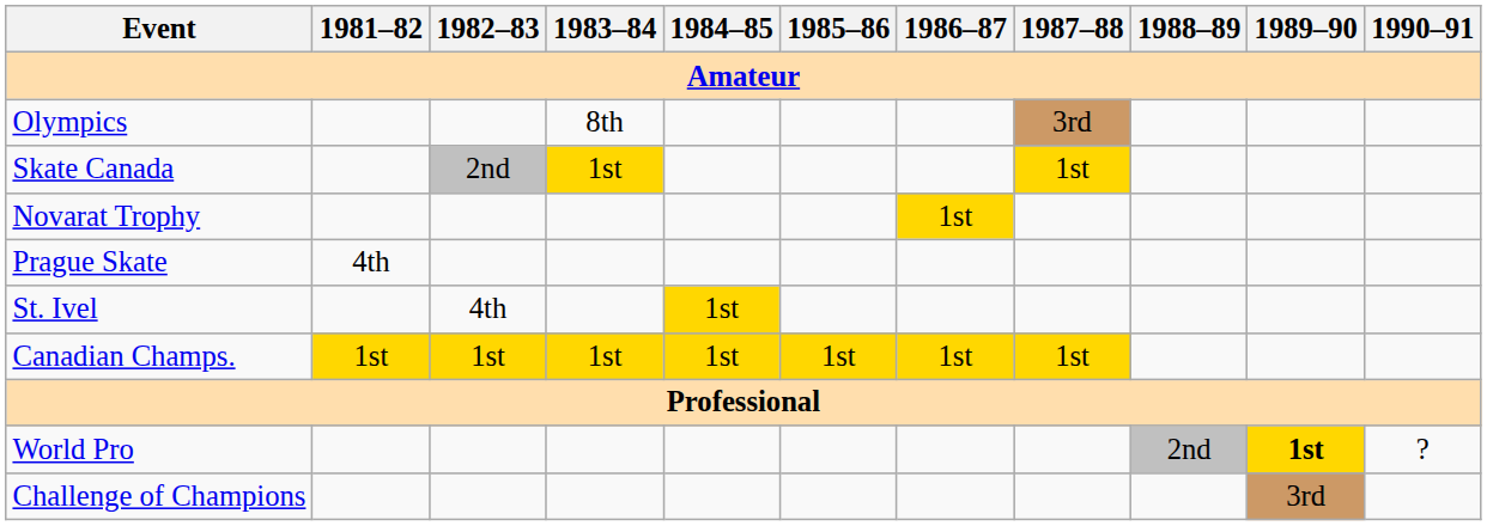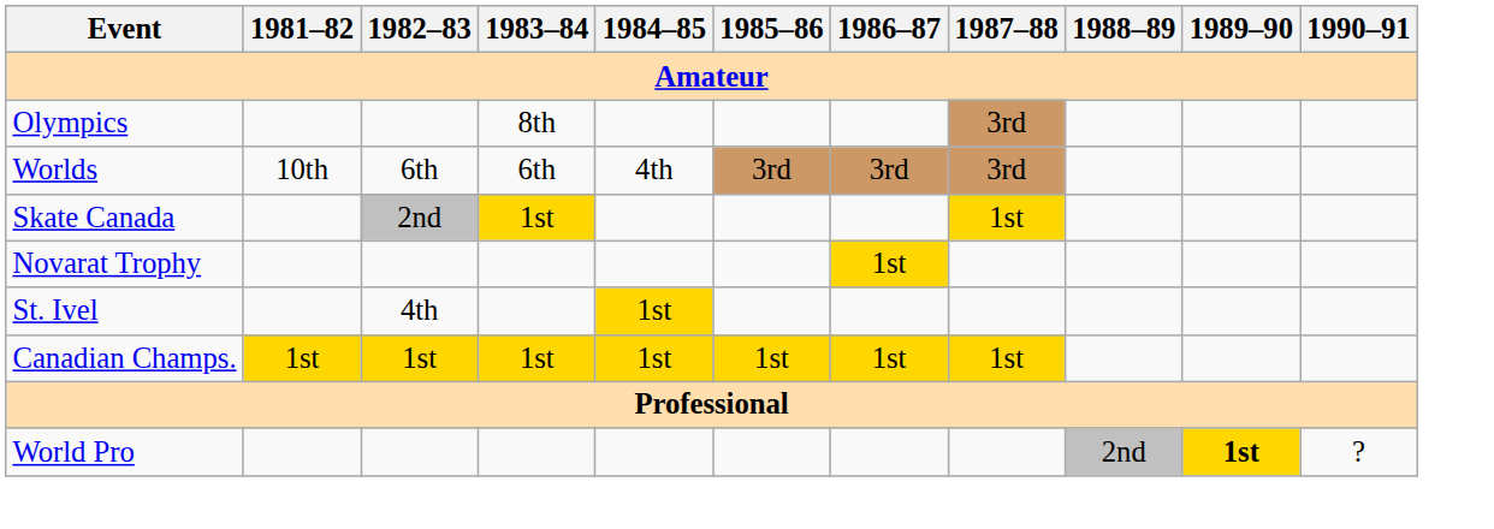 <table class="wikitable" style="text-align:center">
 <tr>
 <th>Event</th>
 <th>1981–82</th>
 <th>1982–83</th>
 <th>1983–84</th>
 <th>1984–85</th>
 <th>1985–86</th>
 <th>1986–87</th>
 <th>1987–88</th>
 <th>1988–89</th>
 <th>1989–90</th>
 <th>1990–91</th>
 </tr>
 <tr>
 <th style="background-color: #ffdead" colspan=11 align=center><strong><a href='#'>Amateur</a></strong></th>
 </tr>
 <tr>
 <td align=left><a href='#'>Olympics</a></td>
 <td></td>
 <td></td>
 <td>8th</td>
 <td></td>
 <td></td>
 <td></td>
 <td bgcolor="cc9966">3rd</td>
 <td></td>
 <td></td>
 <td></td>
 </tr>
 <tr>
+<td align=left><a href='#'>Worlds</a></td>
+<td>10th</td>
+<td>6th</td>
+<td>6th</td>
+<td>4th</td>
+<td bgcolor="cc9966">3rd</td>
+<td bgcolor="cc9966">3rd</td>
+<td bgcolor="cc9966">3rd</td>
+<td></td>
+<td></td>
+<td></td>
+</tr>
+<tr>
 <td align=left><a href='#'>Skate Canada</a></td>
 <td></td>
 <td bgcolor="silver">2nd</td>
 <td bgcolor="gold">1st</td>
 <td></td>
 <td></td>
 <td></td>
 <td bgcolor="gold">1st</td>
 <td></td>
 <td></td>
 <td></td>
 </tr>
 <tr>
 <td align=left><a href='#'>Novarat Trophy</a></td>
 <td></td>
 <td></td>
 <td></td>
 <td></td>
 <td></td>
 <td bgcolor="gold">1st</td>
-<td></td>
-<td></td>
-<td></td>
-<td></td>
-</tr>
-<tr>
-<td align=left><a href='#'>Prague Skate</a></td>
-<td>4th</td>
-<td></td>
-<td></td>
-<td></td>
-<td></td>
-<td></td>
 <td></td>
 <td></td>
 <td></td>
 <td></td>
 </tr>
 <tr>
 <td align=left><a href='#'>St. Ivel</a></td>
 <td></td>
 <td>4th</td>
 <td></td>
 <td bgcolor="gold">1st</td>
 <td></td>
 <td></td>
 <td></td>
 <td></td>
 <td></td>
 <td></td>
 </tr>
 <tr>
 <td align=left><a href='#'>Canadian Champs.</a></td>
 <td bgcolor="gold">1st</td>
 <td bgcolor="gold">1st</td>
 <td bgcolor="gold">1st</td>
 <td bgcolor="gold">1st</td>
 <td bgcolor="gold">1st</td>
 <td bgcolor="gold">1st</td>
 <td bgcolor="gold">1st</td>
 <td></td>
 <td></td>
 <td></td>
 </tr>
 <tr>
 <th style="background-color: #ffdead" colspan=11 align=center><strong>Professional</strong></th>
 </tr>
 <tr>
 <td align=left><a href='#'>World Pro</a></td>
 <td></td>
 <td></td>
 <td></td>
 <td></td>
 <td></td>
 <td></td>
 <td></td>
 <td bgcolor="silver">2nd</td>
 <td bgcolor="gold"><strong>1st</strong></td>
 <td>?</td>
 </tr>
-<tr>
-<td align=left><a href='#'>Challenge of Champions</a></td>
-<td></td>
-<td></td>
-<td></td>
-<td></td>
-<td></td>
-<td></td>
-<td></td>
-<td></td>
-<td bgcolor="cc9966">3rd</td>
-<td></td>
-</tr>
 </table>
